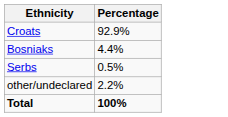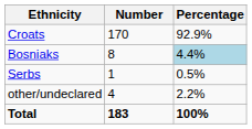 <table class="wikitable">
 <tr>
 <th width="100px">Ethnicity</th>
+<th width="80px">Number</th>
 <th width="80px">Percentage</th>
 </tr>
 <tr>
 <td><a href='#'>Croats</a></td>
+<td>170</td>
 <td>92.9%</td>
 </tr>
 <tr>
 <td><a href='#'>Bosniaks</a></td>
-<td>4.4%</td>
+<td>8</td>
+<td style="background: lightblue;">4.4%</td>
 </tr>
 <tr>
 <td><a href='#'>Serbs</a></td>
+<td>1</td>
 <td>0.5%</td>
 </tr>
 <tr>
 <td>other/undeclared</td>
+<td>4</td>
 <td>2.2%</td>
 </tr>
 <tr>
 <td><strong>Total</strong></td>
+<td><strong>183</strong></td>
 <td><strong>100%</strong></td>
 </tr>
 </table>
